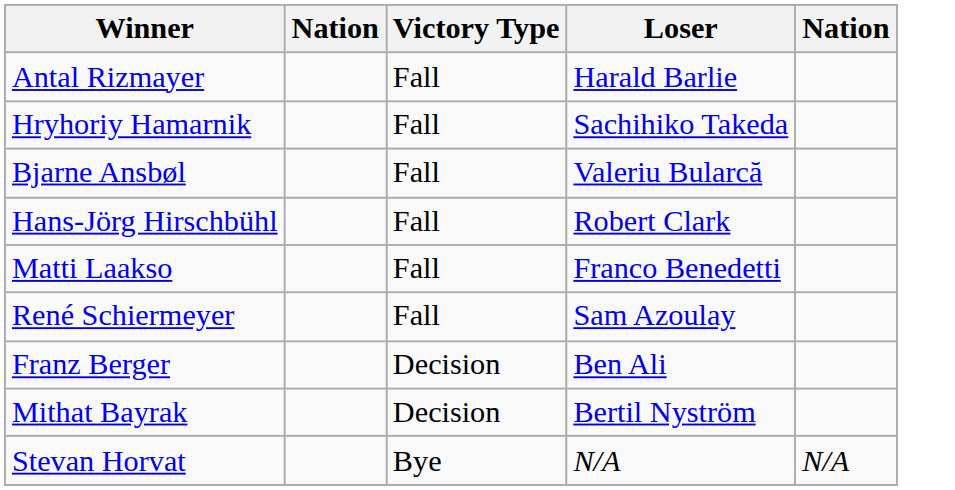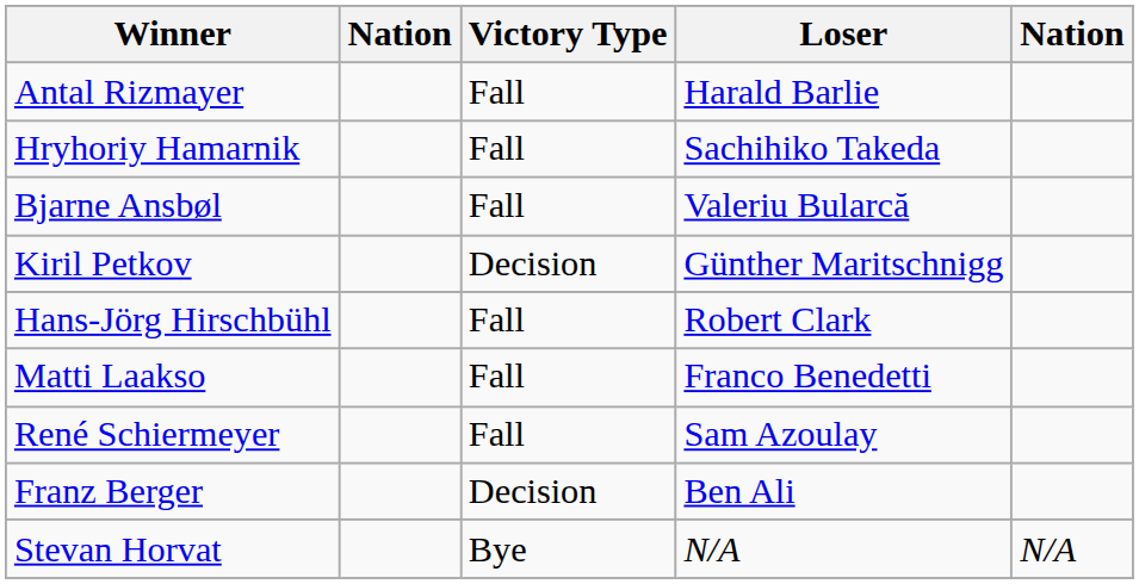 <table class="wikitable sortable" style="text-align:left;">
 <tr>
 <th>Winner</th>
 <th>Nation</th>
 <th>Victory Type</th>
 <th>Loser</th>
 <th>Nation</th>
 </tr>
 <tr>
 <td><a href='#'>Antal Rizmayer</a></td>
 <td></td>
 <td>Fall</td>
 <td><a href='#'>Harald Barlie</a></td>
 <td></td>
 </tr>
 <tr>
 <td><a href='#'>Hryhoriy Hamarnik</a></td>
 <td></td>
 <td>Fall</td>
 <td><a href='#'>Sachihiko Takeda</a></td>
 <td></td>
 </tr>
 <tr>
 <td><a href='#'>Bjarne Ansbøl</a></td>
 <td></td>
 <td>Fall</td>
 <td><a href='#'>Valeriu Bularcă</a></td>
+<td></td>
+</tr>
+<tr>
+<td><a href='#'>Kiril Petkov</a></td>
+<td></td>
+<td>Decision</td>
+<td><a href='#'>Günther Maritschnigg</a></td>
 <td></td>
 </tr>
 <tr>
 <td><a href='#'>Hans-Jörg Hirschbühl</a></td>
 <td></td>
 <td>Fall</td>
 <td><a href='#'>Robert Clark</a></td>
 <td></td>
 </tr>
 <tr>
 <td><a href='#'>Matti Laakso</a></td>
 <td></td>
 <td>Fall</td>
 <td><a href='#'>Franco Benedetti</a></td>
 <td></td>
 </tr>
 <tr>
 <td><a href='#'>René Schiermeyer</a></td>
 <td></td>
 <td>Fall</td>
 <td><a href='#'>Sam Azoulay</a></td>
 <td></td>
 </tr>
 <tr>
 <td><a href='#'>Franz Berger</a></td>
 <td></td>
 <td>Decision</td>
 <td><a href='#'>Ben Ali</a></td>
 <td></td>
 </tr>
 <tr>
-<td><a href='#'>Mithat Bayrak</a></td>
-<td></td>
-<td>Decision</td>
-<td><a href='#'>Bertil Nyström</a></td>
-<td></td>
-</tr>
-<tr>
 <td><a href='#'>Stevan Horvat</a></td>
 <td></td>
 <td>Bye</td>
 <td><em>N/A</em></td>
 <td><em>N/A</em></td>
 </tr>
 </table>
